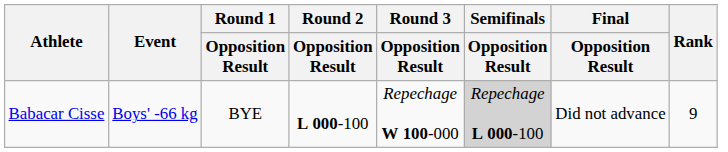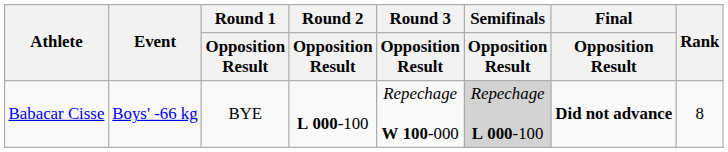 <table class="wikitable" border="1" style="font-size:90%">
 <tr>
 <th rowspan=2>Athlete</th>
 <th rowspan=2>Event</th>
 <th>Round 1</th>
 <th>Round 2</th>
 <th>Round 3</th>
 <th>Semifinals</th>
 <th>Final</th>
 <th rowspan=2>Rank</th>
 </tr>
 <tr>
 <th>Opposition<br>Result</th>
 <th>Opposition<br>Result</th>
 <th>Opposition<br>Result</th>
 <th>Opposition<br>Result</th>
 <th>Opposition<br>Result</th>
 </tr>
 <tr>
 <td><a href='#'>Babacar Cisse</a></td>
 <td><a href='#'>Boys' -66 kg</a></td>
 <td align=center>BYE</td>
 <td align=center> <br> <strong>L</strong> <strong>000</strong>-100</td>
 <td align=center><em>Repechage</em><br> <br> <strong>W</strong> <strong>100</strong>-000</td>
 <td align=center style="background: lightgrey;"><em>Repechage</em><br> <br> <strong>L</strong> <strong>000</strong>-100</td>
-<td align=center>Did not advance</td>
-<td align=center>9</td>
+<td align=center><strong>Did not advance</strong></td>
+<td align=center>8</td>
 </tr>
 </table>
